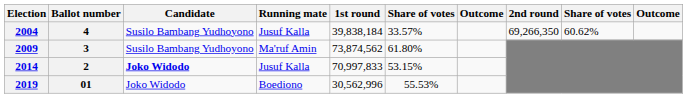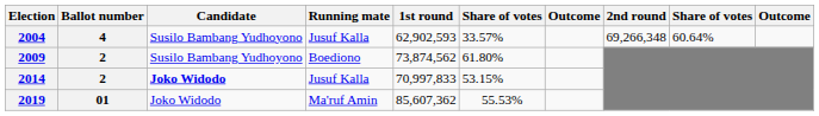 <table class="wikitable">
 <tr>
 <th>Election</th>
 <th>Ballot number</th>
 <th>Candidate</th>
 <th>Running mate</th>
 <th>1st round<br></th>
 <th>Share of votes</th>
 <th>Outcome</th>
 <th>2nd round<br></th>
 <th>Share of votes</th>
 <th>Outcome</th>
 </tr>
 <tr>
 <th><a href='#'>2004</a></th>
 <th>4</th>
 <td><a href='#'>Susilo Bambang Yudhoyono</a></td>
 <td><a href='#'>Jusuf Kalla</a></td>
-<td>39,838,184</td>
+<td>62,902,593</td>
 <td>33.57%</td>
 <td></td>
-<td>69,266,350</td>
-<td>60.62%</td>
+<td>69,266,348</td>
+<td>60.64%</td>
 <td></td>
 </tr>
 <tr>
 <th><a href='#'>2009</a></th>
-<th>3</th>
+<th>2</th>
 <td><a href='#'>Susilo Bambang Yudhoyono</a></td>
-<td><a href='#'>Ma'ruf Amin</a></td>
+<td><a href='#'>Boediono</a></td>
 <td>73,874,562</td>
 <td>61.80%</td>
 <td></td>
 <td rowspan=3 colspan="3" bgcolor="grey"></td>
 </tr>
 <tr>
 <th><a href='#'>2014</a></th>
 <th>2</th>
 <td><strong><a href='#'>Joko Widodo</a></strong></td>
 <td><a href='#'>Jusuf Kalla</a></td>
 <td>70,997,833</td>
 <td>53.15%</td>
 <td></td>
 </tr>
 <tr>
 <th><a href='#'>2019</a></th>
 <th>01</th>
 <td><a href='#'>Joko Widodo</a></td>
-<td><a href='#'>Boediono</a></td>
-<td>30,562,996</td>
+<td><a href='#'>Ma'ruf Amin</a></td>
+<td>85,607,362</td>
 <td align=center>55.53%</td>
 <td></td>
 </tr>
 </table>
